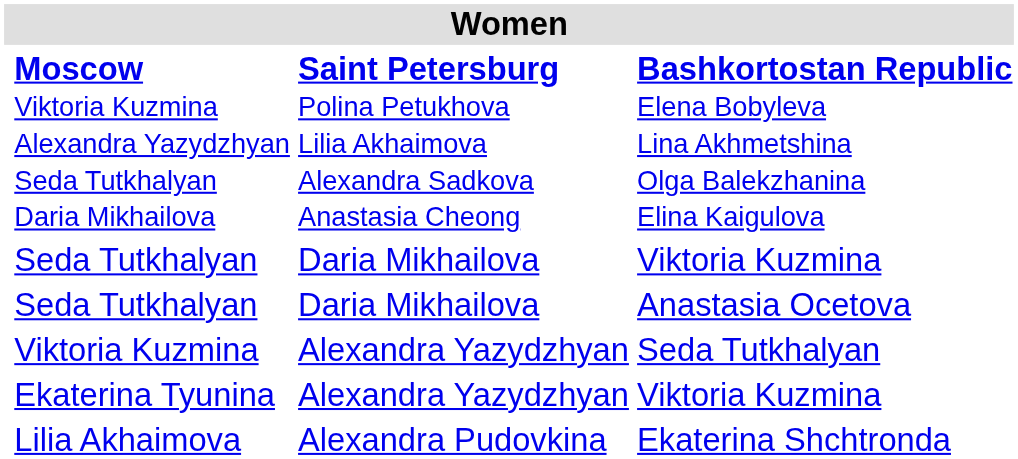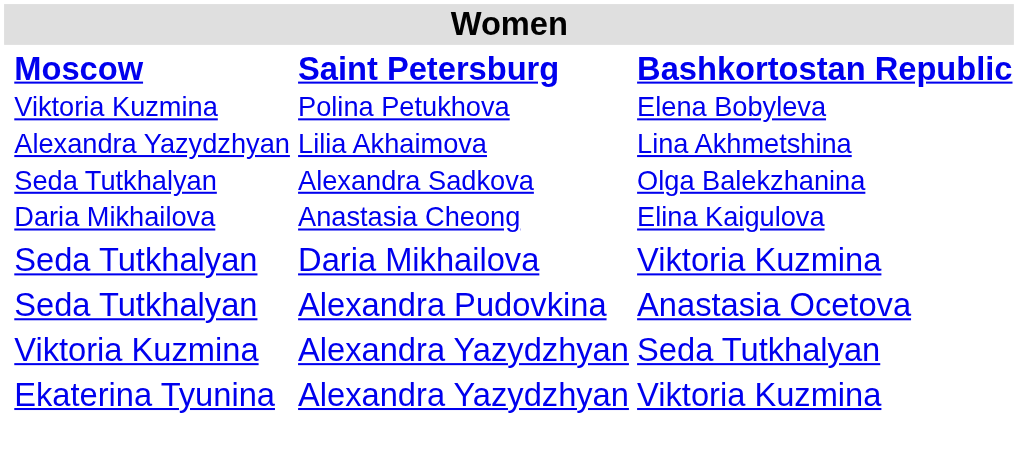 <table>
 <tr style="background:#dfdfdf;">
 <td colspan="4" style="text-align:center;"><strong>Women</strong></td>
 </tr>
 <tr>
 <th scope=row style="text-align:left"></th>
 <td><strong><a href='#'>Moscow</a></strong><br><small><a href='#'>Viktoria Kuzmina</a><br><a href='#'>Alexandra Yazydzhyan</a><br><a href='#'>Seda Tutkhalyan</a><br><a href='#'>Daria Mikhailova</a></small></td>
 <td><strong><a href='#'>Saint Petersburg</a></strong><br><small><a href='#'>Polina Petukhova</a><br><a href='#'>Lilia Akhaimova</a><br><a href='#'>Alexandra Sadkova</a><br><a href='#'>Anastasia Cheong</a></small></td>
 <td><strong><a href='#'>Bashkortostan Republic</a></strong><br><small><a href='#'>Elena Bobyleva</a><br><a href='#'>Lina Akhmetshina</a><br><a href='#'>Olga Balekzhanina</a><br><a href='#'>Elina Kaigulova</a></small></td>
 </tr>
 <tr>
 <th scope=row style="text-align:left"></th>
 <td><a href='#'>Seda Tutkhalyan</a></td>
 <td><a href='#'>Daria Mikhailova</a></td>
 <td><a href='#'>Viktoria Kuzmina</a></td>
 </tr>
 <tr>
 <th scope=row style="text-align:left"></th>
 <td><a href='#'>Seda Tutkhalyan</a></td>
-<td><a href='#'>Daria Mikhailova</a></td>
+<td><a href='#'>Alexandra Pudovkina</a></td>
 <td><a href='#'>Anastasia Ocetova</a></td>
 </tr>
 <tr>
 <th scope=row style="text-align:left"></th>
 <td><a href='#'>Viktoria Kuzmina</a></td>
 <td><a href='#'>Alexandra Yazydzhyan</a></td>
 <td><a href='#'>Seda Tutkhalyan</a></td>
 </tr>
 <tr>
 <th scope=row style="text-align:left"></th>
 <td><a href='#'>Ekaterina Tyunina</a></td>
 <td><a href='#'>Alexandra Yazydzhyan</a></td>
 <td><a href='#'>Viktoria Kuzmina</a></td>
 </tr>
-<tr>
-<th scope=row style="text-align:left"></th>
-<td><a href='#'>Lilia Akhaimova</a></td>
-<td><a href='#'>Alexandra Pudovkina</a></td>
-<td><a href='#'>Ekaterina Shchtronda</a></td>
-</tr>
 </table>
